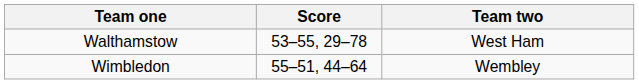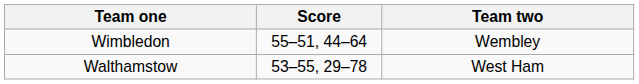 <table class="wikitable" style="text-align: center">
 <tr>
 <th width=250>Team one</th>
 <th width=120>Score</th>
 <th width=250>Team two</th>
 </tr>
 <tr>
+<td>Wimbledon</td>
+<td>55–51, 44–64</td>
+<td>Wembley</td>
+</tr>
+<tr>
 <td>Walthamstow</td>
 <td>53–55, 29–78</td>
 <td>West Ham</td>
 </tr>
-<tr>
-<td>Wimbledon</td>
-<td>55–51, 44–64</td>
-<td>Wembley</td>
-</tr>
 </table>
